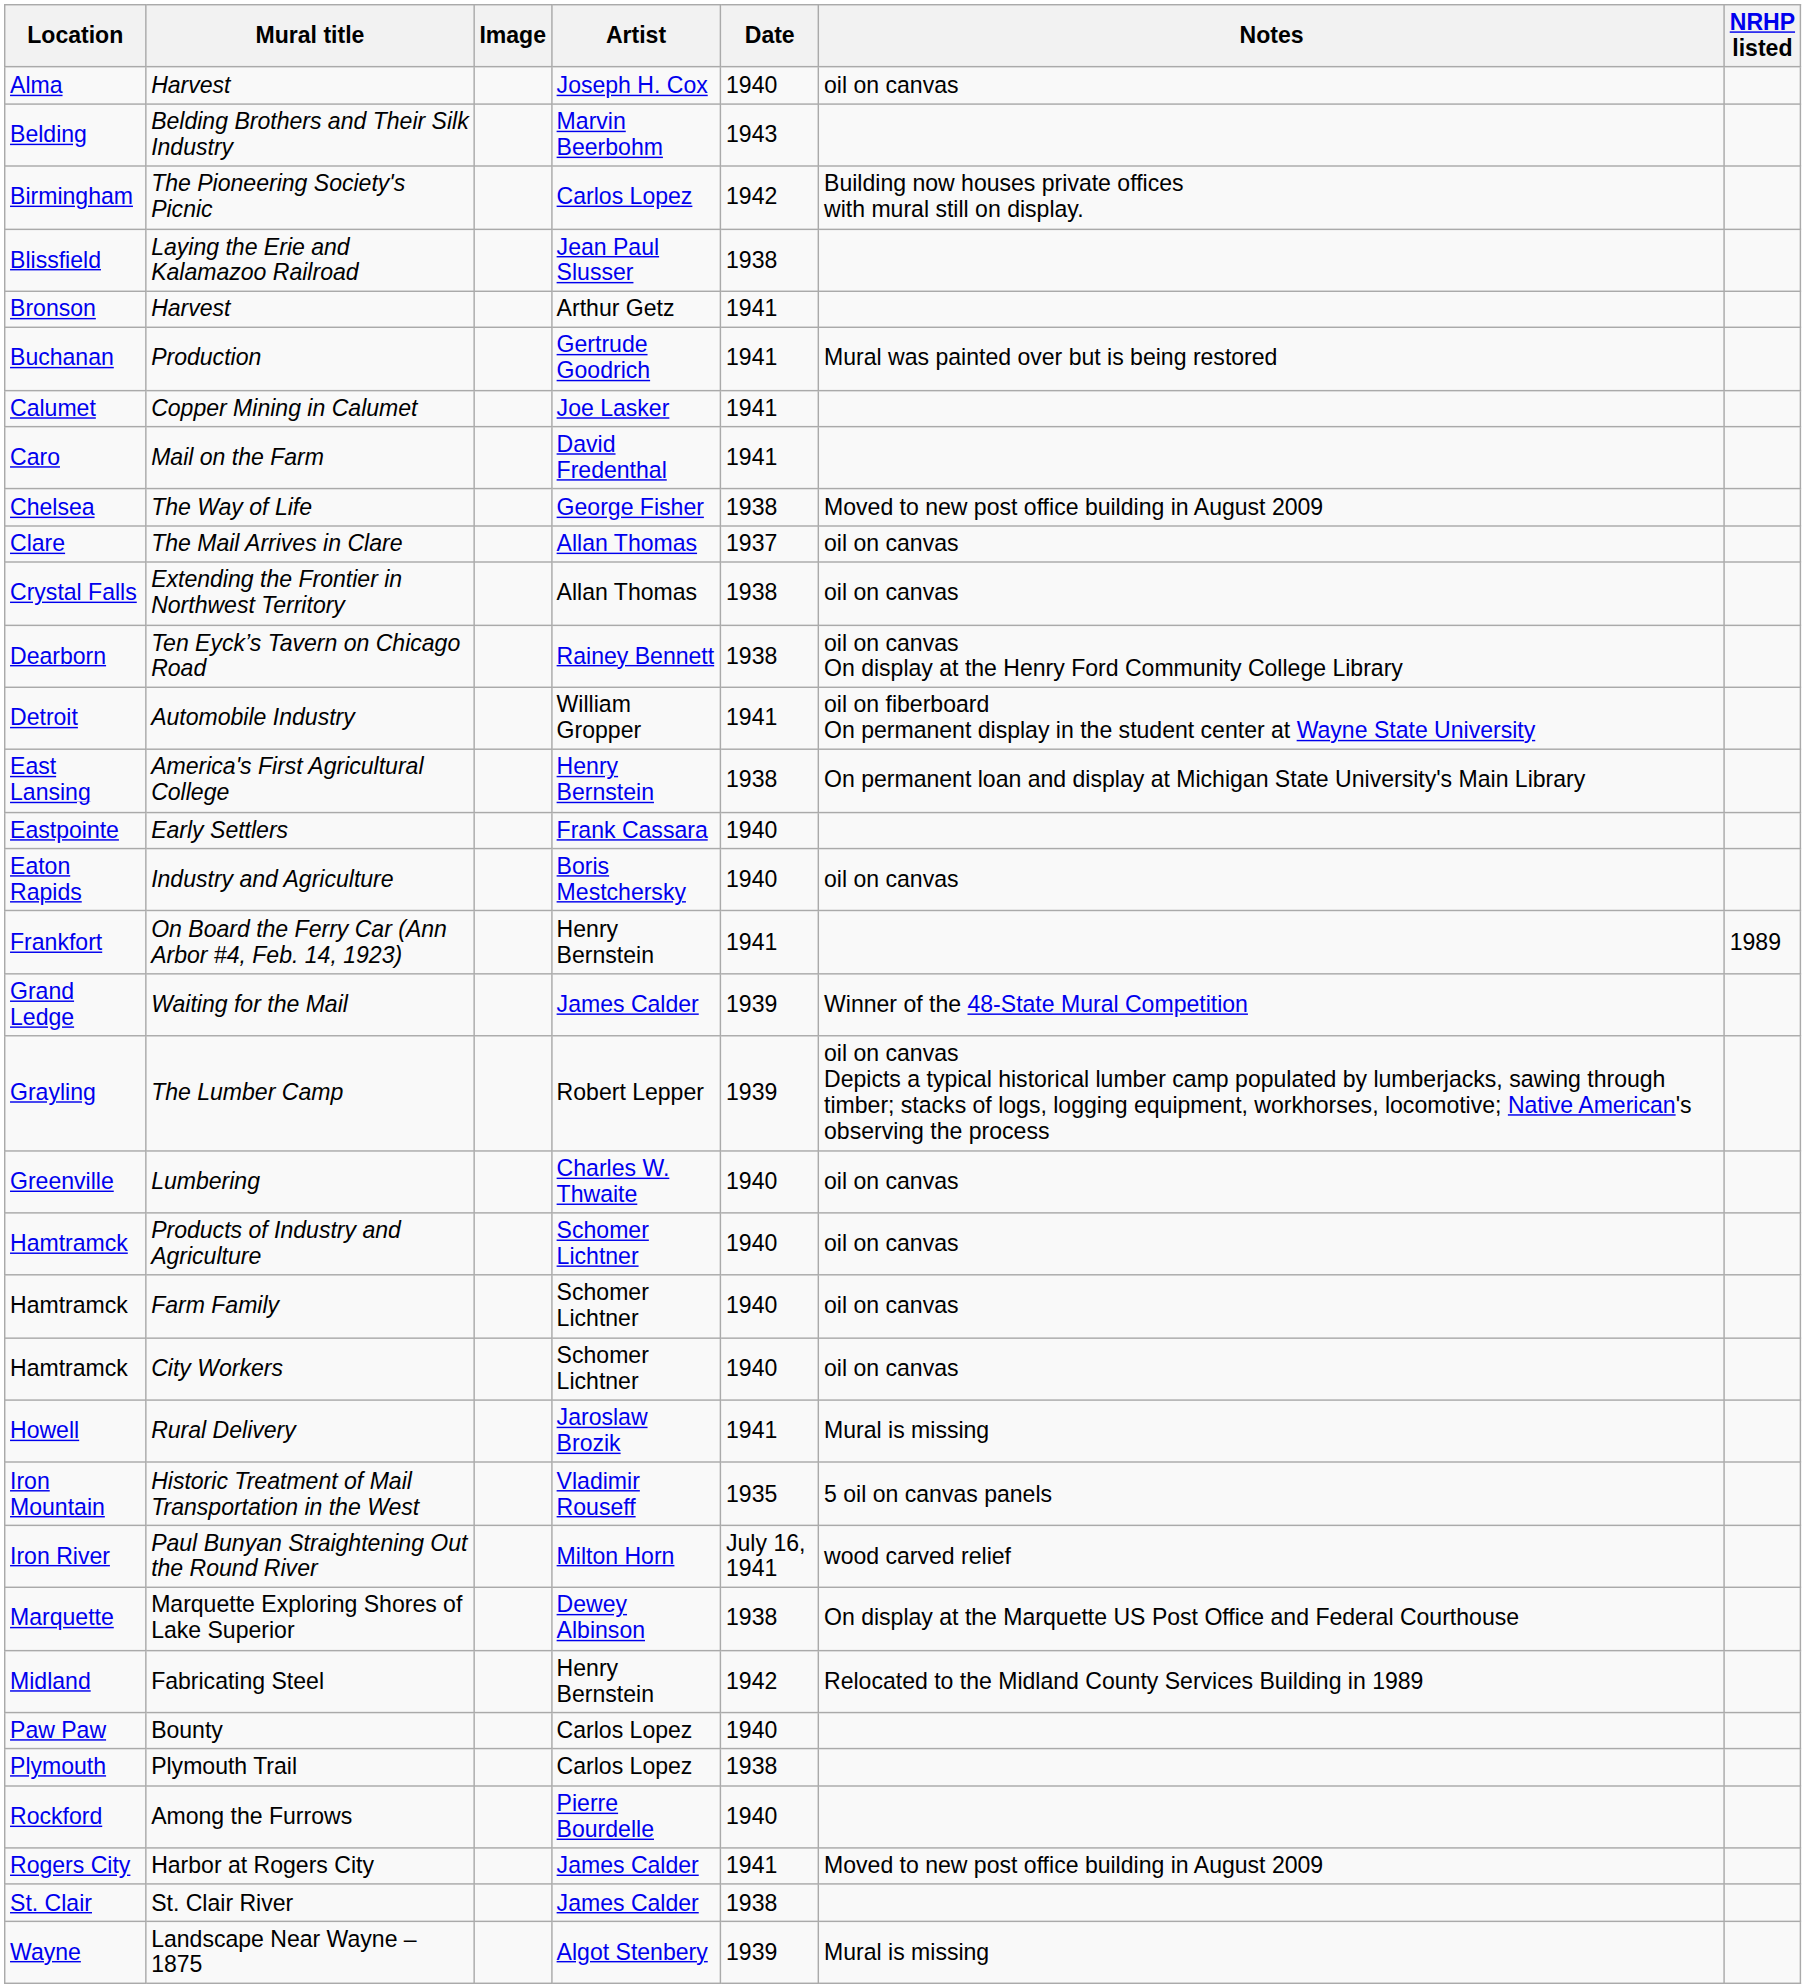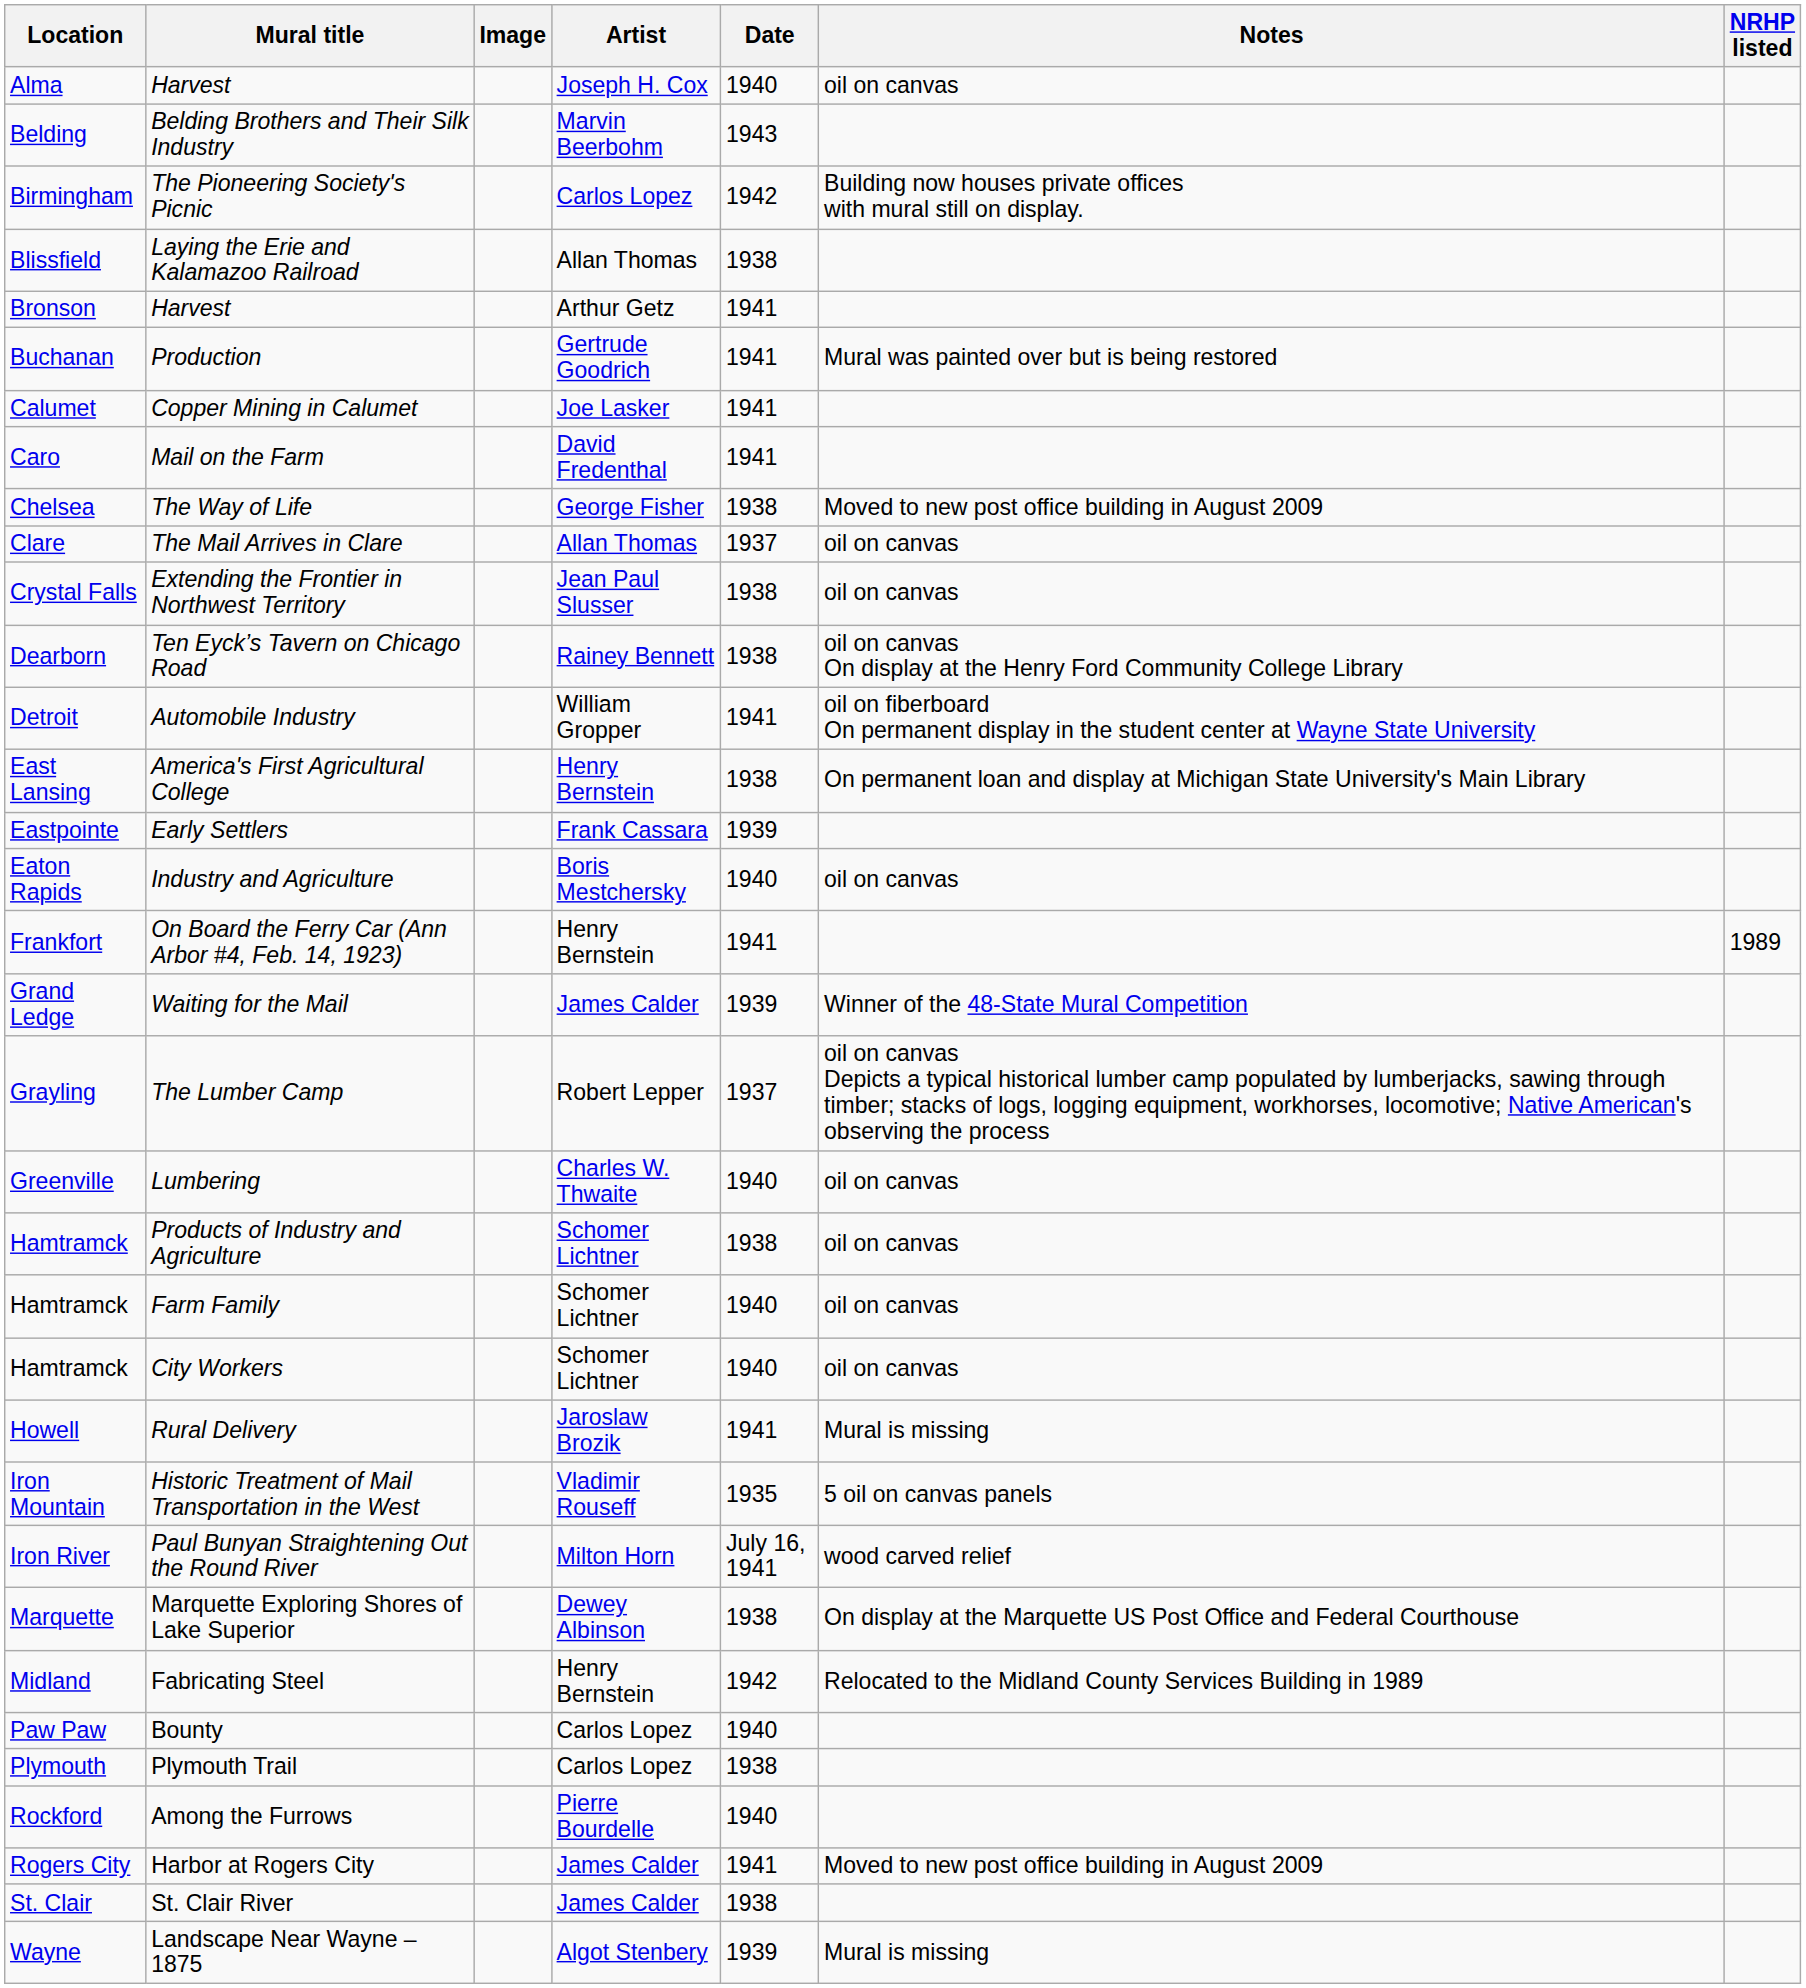 <table class="wikitable sortable">
 <tr>
 <th>Location</th>
 <th>Mural title</th>
 <th>Image</th>
 <th>Artist</th>
 <th>Date</th>
 <th>Notes</th>
 <th><a href='#'>NRHP</a><br>listed</th>
 </tr>
 <tr>
 <td><a href='#'>Alma</a></td>
 <td><em>Harvest</em></td>
 <td></td>
 <td><a href='#'>Joseph H. Cox</a></td>
 <td>1940</td>
 <td>oil on canvas</td>
 <td></td>
 </tr>
 <tr>
 <td><a href='#'>Belding</a></td>
 <td><em>Belding Brothers and Their Silk Industry</em></td>
 <td></td>
 <td><a href='#'>Marvin Beerbohm</a></td>
 <td>1943</td>
 <td></td>
 <td></td>
 </tr>
 <tr>
 <td><a href='#'>Birmingham</a></td>
 <td><em>The Pioneering Society's Picnic</em></td>
 <td></td>
 <td><a href='#'>Carlos Lopez</a></td>
 <td>1942</td>
 <td>Building now houses private offices<br>with mural still on display.</td>
 <td></td>
 </tr>
 <tr>
 <td><a href='#'>Blissfield</a></td>
 <td><em>Laying the Erie and Kalamazoo Railroad</em></td>
 <td></td>
-<td><a href='#'>Jean Paul Slusser</a></td>
+<td>Allan Thomas</td>
 <td>1938</td>
 <td></td>
 <td></td>
 </tr>
 <tr>
 <td><a href='#'>Bronson</a></td>
 <td><em>Harvest</em></td>
 <td></td>
 <td>Arthur Getz</td>
 <td>1941</td>
 <td></td>
 <td></td>
 </tr>
 <tr>
 <td><a href='#'>Buchanan</a></td>
 <td><em>Production</em></td>
 <td></td>
 <td><a href='#'>Gertrude Goodrich</a></td>
 <td>1941</td>
 <td>Mural was painted over but is being restored</td>
 <td></td>
 </tr>
 <tr>
 <td><a href='#'>Calumet</a></td>
 <td><em>Copper Mining in Calumet</em></td>
 <td></td>
 <td><a href='#'>Joe Lasker</a></td>
 <td>1941</td>
 <td></td>
 <td></td>
 </tr>
 <tr>
 <td><a href='#'>Caro</a></td>
 <td><em>Mail on the Farm</em></td>
 <td></td>
 <td><a href='#'>David Fredenthal</a></td>
 <td>1941</td>
 <td></td>
 <td></td>
 </tr>
 <tr>
 <td><a href='#'>Chelsea</a></td>
 <td><em>The Way of Life</em></td>
 <td></td>
 <td><a href='#'>George Fisher</a></td>
 <td>1938</td>
 <td>Moved to new post office building in August 2009</td>
 <td></td>
 </tr>
 <tr>
 <td><a href='#'>Clare</a></td>
 <td><em>The Mail Arrives in Clare</em></td>
 <td></td>
 <td><a href='#'>Allan Thomas</a></td>
 <td>1937</td>
 <td>oil on canvas</td>
 <td></td>
 </tr>
 <tr>
 <td><a href='#'>Crystal Falls</a></td>
 <td><em>Extending the Frontier in Northwest Territory</em></td>
 <td></td>
-<td>Allan Thomas</td>
+<td><a href='#'>Jean Paul Slusser</a></td>
 <td>1938</td>
 <td>oil on canvas</td>
 <td></td>
 </tr>
 <tr>
 <td><a href='#'>Dearborn</a></td>
 <td><em>Ten Eyck’s Tavern on Chicago Road</em></td>
 <td></td>
 <td><a href='#'>Rainey Bennett</a></td>
 <td>1938</td>
 <td>oil on canvas<br>On display at the Henry Ford Community College Library</td>
 <td></td>
 </tr>
 <tr>
 <td><a href='#'>Detroit</a></td>
 <td><em>Automobile Industry</em></td>
 <td></td>
 <td>William Gropper</td>
 <td>1941</td>
 <td>oil on fiberboard<br>On permanent display in the student center at <a href='#'>Wayne State University</a></td>
 <td></td>
 </tr>
 <tr>
 <td><a href='#'>East Lansing</a></td>
 <td><em>America's First Agricultural College</em></td>
 <td></td>
 <td><a href='#'>Henry Bernstein</a></td>
 <td>1938</td>
 <td>On permanent loan and display at Michigan State University's Main Library</td>
 <td></td>
 </tr>
 <tr>
 <td><a href='#'>Eastpointe</a></td>
 <td><em>Early Settlers</em></td>
 <td></td>
 <td><a href='#'>Frank Cassara</a></td>
-<td>1940</td>
+<td>1939</td>
 <td></td>
 <td></td>
 </tr>
 <tr>
 <td><a href='#'>Eaton Rapids</a></td>
 <td><em>Industry and Agriculture</em></td>
 <td></td>
 <td><a href='#'>Boris Mestchersky</a></td>
 <td>1940</td>
 <td>oil on canvas</td>
 <td></td>
 </tr>
 <tr>
 <td><a href='#'>Frankfort</a></td>
 <td><em>On Board the Ferry Car (Ann Arbor #4, Feb. 14, 1923)</em></td>
 <td></td>
 <td>Henry Bernstein</td>
 <td>1941</td>
 <td></td>
 <td>1989</td>
 </tr>
 <tr>
 <td><a href='#'>Grand Ledge</a></td>
 <td><em>Waiting for the Mail</em></td>
 <td></td>
 <td><a href='#'>James Calder</a></td>
 <td>1939</td>
 <td>Winner of the <a href='#'>48-State Mural Competition</a></td>
 <td></td>
 </tr>
 <tr>
 <td><a href='#'>Grayling</a></td>
 <td><em>The Lumber Camp</em></td>
 <td></td>
 <td>Robert Lepper</td>
-<td>1939</td>
+<td>1937</td>
 <td>oil on canvas<br>Depicts a typical historical lumber camp populated by lumberjacks, sawing through timber; stacks of logs, logging equipment, workhorses, locomotive; <a href='#'>Native American</a>'s observing the process</td>
 <td></td>
 </tr>
 <tr>
 <td><a href='#'>Greenville</a></td>
 <td><em>Lumbering</em></td>
 <td></td>
 <td><a href='#'>Charles W. Thwaite</a></td>
 <td>1940</td>
 <td>oil on canvas</td>
 <td></td>
 </tr>
 <tr>
 <td><a href='#'>Hamtramck</a></td>
 <td><em>Products of Industry and Agriculture</em></td>
 <td></td>
 <td><a href='#'>Schomer Lichtner</a></td>
-<td>1940</td>
+<td>1938</td>
 <td>oil on canvas</td>
 <td></td>
 </tr>
 <tr>
 <td>Hamtramck</td>
 <td><em>Farm Family</em></td>
 <td></td>
 <td>Schomer Lichtner</td>
 <td>1940</td>
 <td>oil on canvas</td>
 <td></td>
 </tr>
 <tr>
 <td>Hamtramck</td>
 <td><em>City Workers</em></td>
 <td></td>
 <td>Schomer Lichtner</td>
 <td>1940</td>
 <td>oil on canvas</td>
 <td></td>
 </tr>
 <tr>
 <td><a href='#'>Howell</a></td>
 <td><em>Rural Delivery</em></td>
 <td></td>
 <td><a href='#'>Jaroslaw Brozik</a></td>
 <td>1941</td>
 <td>Mural is missing</td>
 <td></td>
 </tr>
 <tr>
 <td><a href='#'>Iron Mountain</a></td>
 <td><em>Historic Treatment of Mail Transportation in the West</em></td>
 <td></td>
 <td><a href='#'>Vladimir Rouseff</a></td>
 <td>1935</td>
 <td>5 oil on canvas panels</td>
 <td></td>
 </tr>
 <tr>
 <td><a href='#'>Iron River</a></td>
 <td><em>Paul Bunyan Straightening Out the Round River<strong></td>
 <td></td>
 <td><a href='#'>Milton Horn</a></td>
 <td>July 16, 1941</td>
 <td>wood carved relief</td>
 <td></td>
 </tr>
 <tr>
 <td><a href='#'>Marquette</a></td>
 <td></em>Marquette Exploring Shores of Lake Superior<em></td>
 <td></td>
 <td><a href='#'>Dewey Albinson</a></td>
 <td>1938</td>
 <td>On display at the Marquette US Post Office and Federal Courthouse</td>
 <td></td>
 </tr>
 <tr>
 <td><a href='#'>Midland</a></td>
 <td></em>Fabricating Steel<em></td>
 <td></td>
 <td>Henry Bernstein</td>
 <td>1942</td>
 <td>Relocated to the Midland County Services Building in 1989</td>
 <td></td>
 </tr>
 <tr>
 <td><a href='#'>Paw Paw</a></td>
 <td></em>Bounty<em></td>
 <td></td>
 <td>Carlos Lopez</td>
 <td>1940</td>
 <td></td>
 <td></td>
 </tr>
 <tr>
 <td><a href='#'>Plymouth</a></td>
 <td></em>Plymouth Trail<em></td>
 <td></td>
 <td>Carlos Lopez</td>
 <td>1938</td>
 <td></td>
 <td></td>
 </tr>
 <tr>
 <td><a href='#'>Rockford</a></td>
 <td></em>Among the Furrows<em></td>
 <td></td>
 <td><a href='#'>Pierre Bourdelle</a></td>
 <td>1940</td>
 <td></td>
 <td></td>
 </tr>
 <tr>
 <td><a href='#'>Rogers City</a></td>
 <td></em>Harbor at Rogers City<em></td>
 <td></td>
 <td><a href='#'>James Calder</a></td>
 <td>1941</td>
 <td>Moved to new post office building in August 2009</td>
 <td></td>
 </tr>
 <tr>
 <td><a href='#'>St. Clair</a></td>
 <td></em>St. Clair River<em></td>
 <td></td>
 <td><a href='#'>James Calder</a></td>
 <td>1938</td>
 <td></td>
 <td></td>
 </tr>
 <tr>
 <td><a href='#'>Wayne</a></td>
 <td></em>Landscape Near Wayne – 1875<em></td>
 <td></td>
 <td><a href='#'>Algot Stenbery</a></td>
 <td>1939</td>
 <td>Mural is missing</td>
 <td></td>
 </tr>
 </table>
